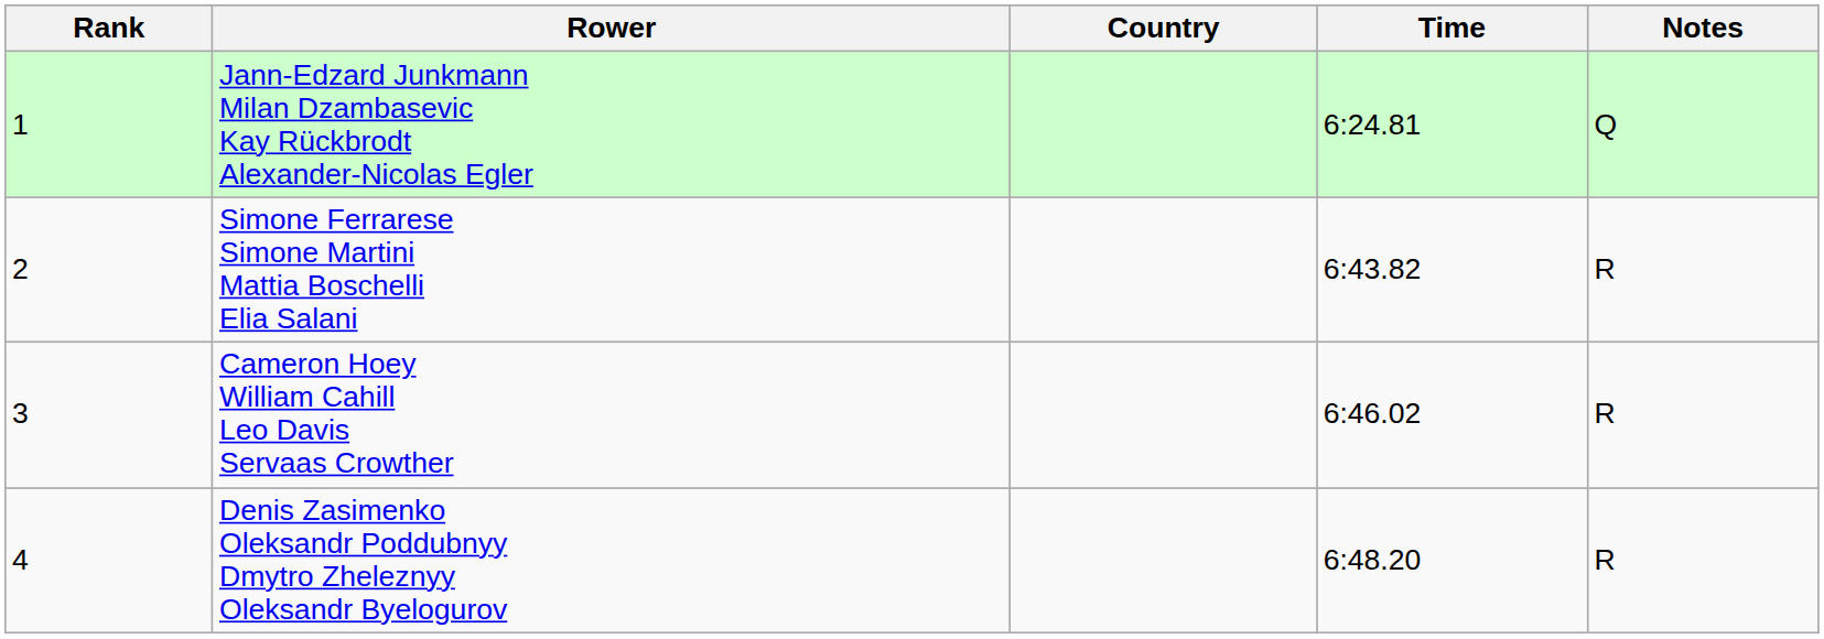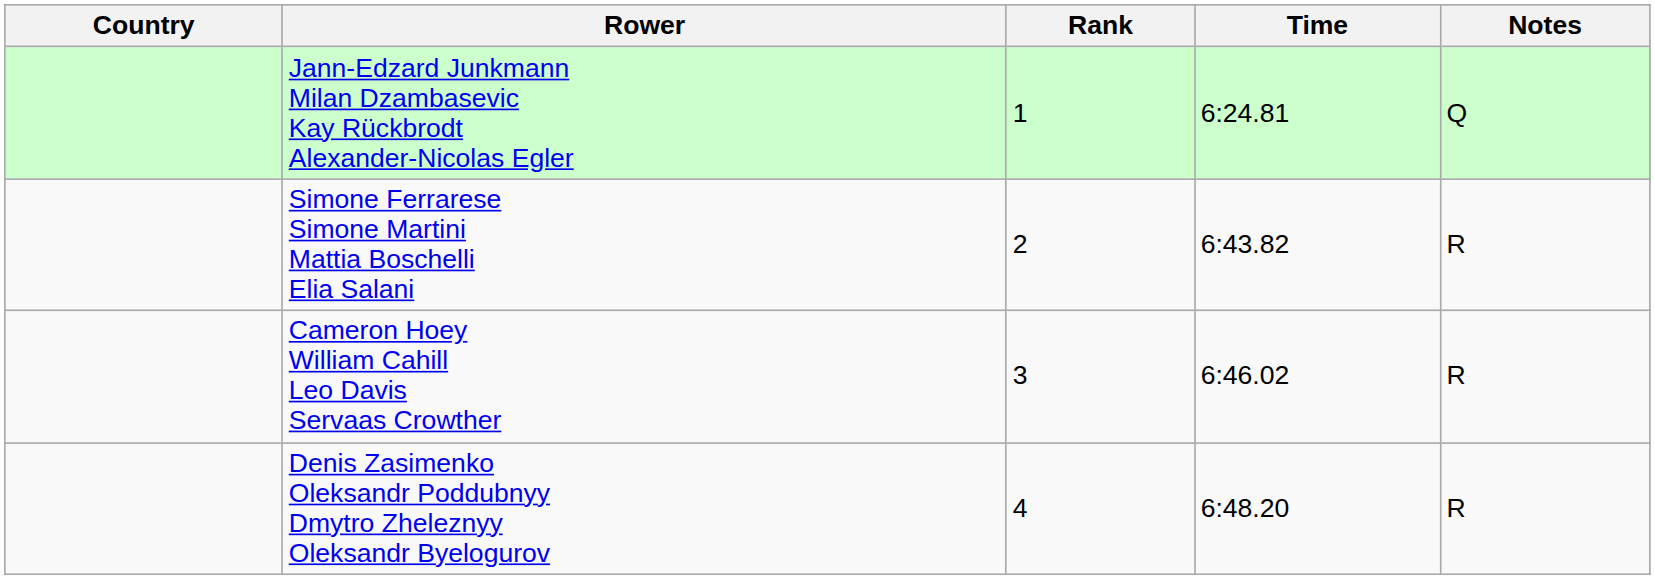 <table class="wikitable" width=50%>
 <tr>
+<th>Country</th>
+<th>Rower</th>
 <th>Rank</th>
-<th>Rower</th>
-<th>Country</th>
 <th>Time</th>
 <th>Notes</th>
 </tr>
 <tr bgcolor=ccffcc>
+<td></td>
+<td><a href='#'>Jann-Edzard Junkmann</a><br><a href='#'>Milan Dzambasevic</a><br><a href='#'>Kay Rückbrodt</a><br><a href='#'>Alexander-Nicolas Egler</a></td>
 <td>1</td>
-<td><a href='#'>Jann-Edzard Junkmann</a><br><a href='#'>Milan Dzambasevic</a><br><a href='#'>Kay Rückbrodt</a><br><a href='#'>Alexander-Nicolas Egler</a></td>
-<td></td>
 <td>6:24.81</td>
 <td>Q</td>
 </tr>
 <tr>
+<td></td>
+<td><a href='#'>Simone Ferrarese</a><br><a href='#'>Simone Martini</a><br><a href='#'>Mattia Boschelli</a><br><a href='#'>Elia Salani</a></td>
 <td>2</td>
-<td><a href='#'>Simone Ferrarese</a><br><a href='#'>Simone Martini</a><br><a href='#'>Mattia Boschelli</a><br><a href='#'>Elia Salani</a></td>
-<td></td>
 <td>6:43.82</td>
 <td>R</td>
 </tr>
 <tr>
+<td></td>
+<td><a href='#'>Cameron Hoey</a><br><a href='#'>William Cahill</a><br><a href='#'>Leo Davis</a><br><a href='#'>Servaas Crowther</a></td>
 <td>3</td>
-<td><a href='#'>Cameron Hoey</a><br><a href='#'>William Cahill</a><br><a href='#'>Leo Davis</a><br><a href='#'>Servaas Crowther</a></td>
-<td></td>
 <td>6:46.02</td>
 <td>R</td>
 </tr>
 <tr>
+<td></td>
+<td><a href='#'>Denis Zasimenko</a><br><a href='#'>Oleksandr Poddubnyy</a><br><a href='#'>Dmytro Zheleznyy</a><br><a href='#'>Oleksandr Byelogurov</a></td>
 <td>4</td>
-<td><a href='#'>Denis Zasimenko</a><br><a href='#'>Oleksandr Poddubnyy</a><br><a href='#'>Dmytro Zheleznyy</a><br><a href='#'>Oleksandr Byelogurov</a></td>
-<td></td>
 <td>6:48.20</td>
 <td>R</td>
 </tr>
 </table>
